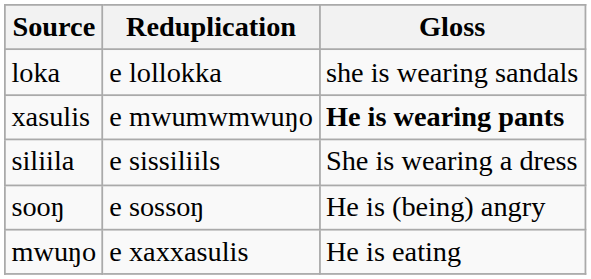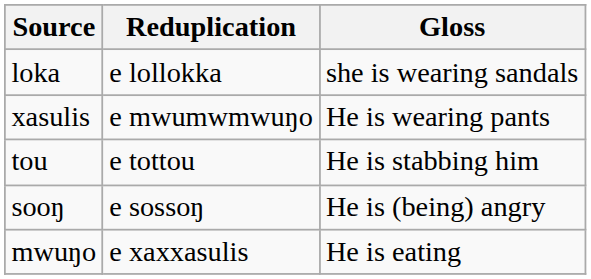 <table class="wikitable">
 <tr>
 <th>Source</th>
 <th>Reduplication</th>
 <th>Gloss</th>
 </tr>
 <tr>
 <td>loka</td>
 <td>e lollokka</td>
 <td>she is wearing sandals</td>
 </tr>
 <tr>
 <td>xasulis</td>
 <td>e mwumwmwuŋo</td>
-<td><strong>He is wearing pants</strong></td>
+<td>He is wearing pants</td>
 </tr>
 <tr>
-<td>siliila</td>
-<td>e sissiliils</td>
-<td>She is wearing a dress</td>
+<td>tou</td>
+<td>e tottou</td>
+<td>He is stabbing him</td>
 </tr>
 <tr>
 <td>sooŋ</td>
 <td>e sossoŋ</td>
 <td>He is (being) angry</td>
 </tr>
 <tr>
 <td>mwuŋo</td>
 <td>e xaxxasulis</td>
 <td>He is eating</td>
 </tr>
 </table>
